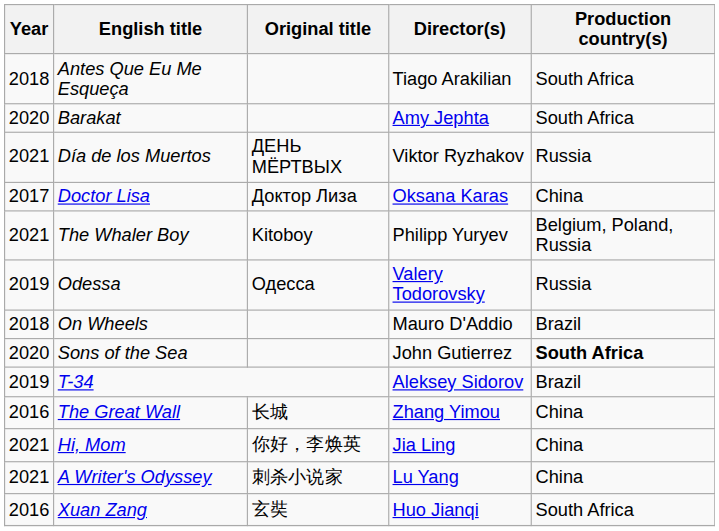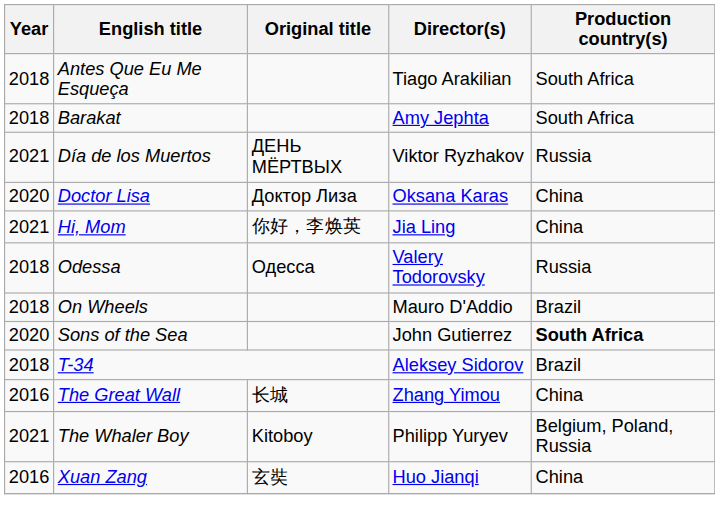 <table class="sortable wikitable" style="width:100%; margin-bottom:4px" cellpadding="5">
 <tr>
 <th scope="col">Year</th>
 <th scope="col">English title</th>
 <th scope="col">Original title</th>
 <th scope="col">Director(s)</th>
 <th scope="col">Production country(s)</th>
 </tr>
 <tr>
 <td>2018</td>
 <td><em>Antes Que Eu Me Esqueça</em></td>
 <td></td>
 <td>Tiago Arakilian</td>
 <td>South Africa</td>
 </tr>
 <tr>
-<td>2020</td>
+<td>2018</td>
 <td><em>Barakat</em></td>
 <td></td>
 <td><a href='#'>Amy Jephta</a></td>
 <td>South Africa</td>
 </tr>
 <tr>
 <td>2021</td>
 <td><em>Día de los Muertos</em></td>
 <td>ДЕНЬ МЁРТВЫХ</td>
 <td>Viktor Ryzhakov</td>
 <td>Russia</td>
 </tr>
 <tr>
-<td>2017</td>
+<td>2020</td>
 <td><em><a href='#'>Doctor Lisa</a></em></td>
 <td>Доктор Лиза</td>
 <td><a href='#'>Oksana Karas</a></td>
 <td>China</td>
 </tr>
 <tr>
 <td>2021</td>
-<td><em>The Whaler Boy</em></td>
-<td>Kitoboy</td>
-<td>Philipp Yuryev</td>
-<td>Belgium, Poland, Russia</td>
+<td><em><a href='#'>Hi, Mom</a></em></td>
+<td>你好，李焕英</td>
+<td><a href='#'>Jia Ling</a></td>
+<td>China</td>
 </tr>
 <tr>
-<td>2019</td>
+<td>2018</td>
 <td><em>Odessa</em></td>
 <td>Одесса</td>
 <td><a href='#'>Valery Todorovsky</a></td>
 <td>Russia</td>
 </tr>
 <tr>
 <td>2018</td>
 <td><em>On Wheels</em></td>
 <td></td>
 <td>Mauro D'Addio</td>
 <td>Brazil</td>
 </tr>
 <tr>
 <td>2020</td>
 <td><em>Sons of the Sea</em></td>
 <td></td>
 <td>John Gutierrez</td>
 <td><strong>South Africa</strong></td>
 </tr>
 <tr>
-<td>2019</td>
+<td>2018</td>
 <td colspan=2><em><a href='#'>T-34</a></em></td>
 <td><a href='#'>Aleksey Sidorov</a></td>
 <td>Brazil</td>
 </tr>
 <tr>
 <td>2016</td>
 <td><em><a href='#'>The Great Wall</a></em></td>
 <td>长城</td>
 <td><a href='#'>Zhang Yimou</a></td>
 <td>China</td>
 </tr>
 <tr>
 <td>2021</td>
-<td><em><a href='#'>Hi, Mom</a></em></td>
-<td>你好，李焕英</td>
-<td><a href='#'>Jia Ling</a></td>
-<td>China</td>
-</tr>
-<tr>
-<td>2021</td>
-<td><em><a href='#'>A Writer's Odyssey</a></em></td>
-<td>刺杀小说家</td>
-<td><a href='#'>Lu Yang</a></td>
-<td>China</td>
+<td><em>The Whaler Boy</em></td>
+<td>Kitoboy</td>
+<td>Philipp Yuryev</td>
+<td>Belgium, Poland, Russia</td>
 </tr>
 <tr>
 <td>2016</td>
 <td><em><a href='#'>Xuan Zang</a></em></td>
 <td>玄奘</td>
 <td><a href='#'>Huo Jianqi</a></td>
-<td>South Africa</td>
+<td>China</td>
 </tr>
 <tr>
 </tr>
 </table>
